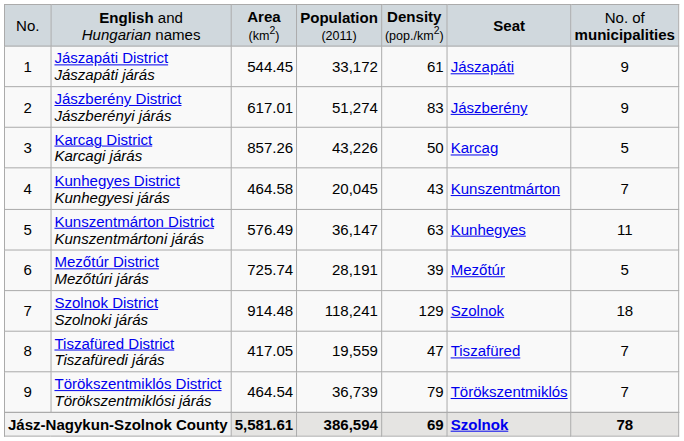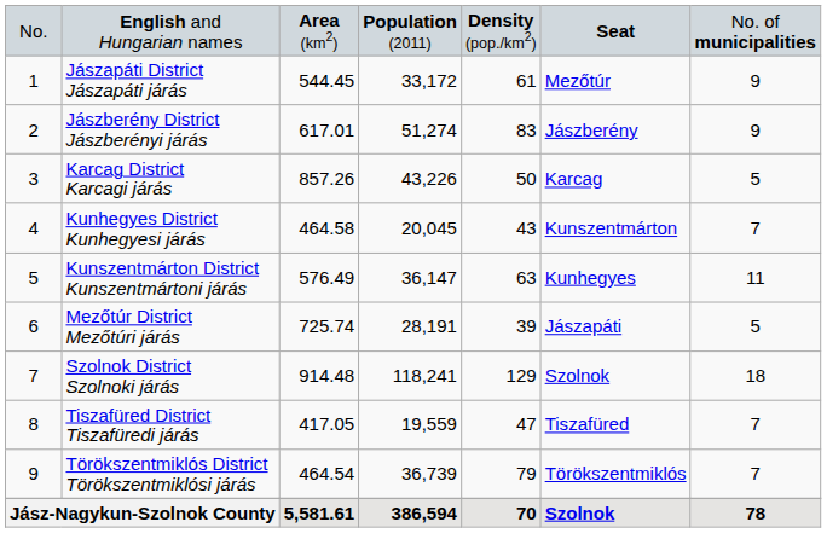 <table class="wikitable" style="font-size:95%">
 <tr bgcolor="D0D8DD">
 <td align="center">No.</td>
 <td style=width:175px; align="center"><strong>English</strong> and<br><em>Hungarian</em> names</td>
 <td align="center"><strong>Area</strong><br> <small>(km<sup>2</sup>)</small></td>
 <td align="center"><strong>Population</strong><br> <small>(2011)</small></td>
 <td align="center"><strong>Density</strong><br> <small>(pop./km<sup>2</sup>)</small></td>
 <td align="center"><strong>Seat</strong></td>
 <td align="center">No. of<br><strong>municipalities</strong></td>
 </tr>
 <tr>
 <td align="center">1</td>
 <td><a href='#'>Jászapáti District</a><br> <em>Jászapáti járás</em></td>
 <td align="right">544.45</td>
 <td align="right">33,172</td>
 <td align="right">61</td>
-<td><a href='#'>Jászapáti</a></td>
+<td><a href='#'>Mezőtúr</a></td>
 <td align="center">9</td>
 </tr>
 <tr>
 <td align="center">2</td>
 <td><a href='#'>Jászberény District</a><br> <em>Jászberényi járás</em></td>
 <td align="right">617.01</td>
 <td align="right">51,274</td>
 <td align="right">83</td>
 <td><a href='#'>Jászberény</a></td>
 <td align="center">9</td>
 </tr>
 <tr>
 <td align="center">3</td>
 <td><a href='#'>Karcag District</a><br> <em>Karcagi járás</em></td>
 <td align="right">857.26</td>
 <td align="right">43,226</td>
 <td align="right">50</td>
 <td><a href='#'>Karcag</a></td>
 <td align="center">5</td>
 </tr>
 <tr>
 <td align="center">4</td>
 <td><a href='#'>Kunhegyes District</a><br> <em>Kunhegyesi járás</em></td>
 <td align="right">464.58</td>
 <td align="right">20,045</td>
 <td align="right">43</td>
 <td><a href='#'>Kunszentmárton</a></td>
 <td align="center">7</td>
 </tr>
 <tr>
 <td align="center">5</td>
 <td><a href='#'>Kunszentmárton District</a><br> <em>Kunszentmártoni járás</em></td>
 <td align="right">576.49</td>
 <td align="right">36,147</td>
 <td align="right">63</td>
 <td><a href='#'>Kunhegyes</a></td>
 <td align="center">11</td>
 </tr>
 <tr>
 <td align="center">6</td>
 <td><a href='#'>Mezőtúr District</a><br> <em>Mezőtúri járás</em></td>
 <td align="right">725.74</td>
 <td align="right">28,191</td>
 <td align="right">39</td>
-<td><a href='#'>Mezőtúr</a></td>
+<td><a href='#'>Jászapáti</a></td>
 <td align="center">5</td>
 </tr>
 <tr>
 <td align="center">7</td>
 <td><a href='#'>Szolnok District</a><br> <em>Szolnoki járás</em></td>
 <td align="right">914.48</td>
 <td align="right">118,241</td>
 <td align="right">129</td>
 <td><a href='#'>Szolnok</a></td>
 <td align="center">18</td>
 </tr>
 <tr>
 <td align="center">8</td>
 <td><a href='#'>Tiszafüred District</a><br> <em>Tiszafüredi járás</em></td>
 <td align="right">417.05</td>
 <td align="right">19,559</td>
 <td align="right">47</td>
 <td><a href='#'>Tiszafüred</a></td>
 <td align="center">7</td>
 </tr>
 <tr>
 <td align="center">9</td>
 <td><a href='#'>Törökszentmiklós District</a><br> <em>Törökszentmiklósi járás</em></td>
 <td align="right">464.54</td>
 <td align="right">36,739</td>
 <td align="right">79</td>
 <td><a href='#'>Törökszentmiklós</a></td>
 <td align="center">7</td>
 </tr>
 <tr>
 </tr>
 <tr bgcolor="E5E4E2">
 <th colspan="2">Jász-Nagykun-Szolnok County</th>
 <td align="right"><strong>5,581.61</strong></td>
 <td align="right"><strong>386,594</strong></td>
-<td align="right"><strong>69</strong></td>
+<td align="right"><strong>70</strong></td>
 <td><strong><a href='#'>Szolnok</a></strong></td>
 <td align="center"><strong>78</strong></td>
 </tr>
 </table>
